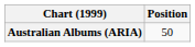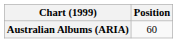 <table class="wikitable plainrowheaders" style="text-align:center">
 <tr>
 <th scope="col">Chart (1999)</th>
 <th scope="col">Position</th>
 </tr>
 <tr>
 <th scope="row">Australian Albums (ARIA)</th>
-<td>50</td>
+<td>60</td>
 </tr>
 </table>
